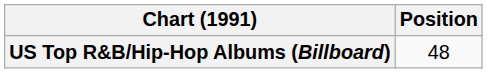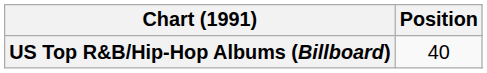 <table class="wikitable plainrowheaders" style="text-align:center">
 <tr>
 <th scope="col">Chart (1991)</th>
 <th scope="col">Position</th>
 </tr>
 <tr>
 <th scope="row">US Top R&B/Hip-Hop Albums (<em>Billboard</em>)</th>
-<td>48</td>
+<td>40</td>
 </tr>
 </table>
